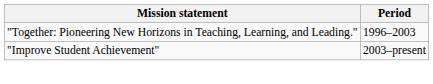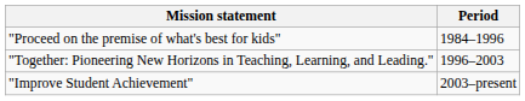 <table class="wikitable">
 <tr>
 <th>Mission statement</th>
 <th>Period</th>
+</tr>
+<tr>
+<td>"Proceed on the premise of what's best for kids"</td>
+<td>1984–1996</td>
 </tr>
 <tr>
 <td>"Together: Pioneering New Horizons in Teaching, Learning, and Leading."</td>
 <td>1996–2003</td>
 </tr>
 <tr>
 <td>"Improve Student Achievement"</td>
 <td>2003–present</td>
 </tr>
 </table>
